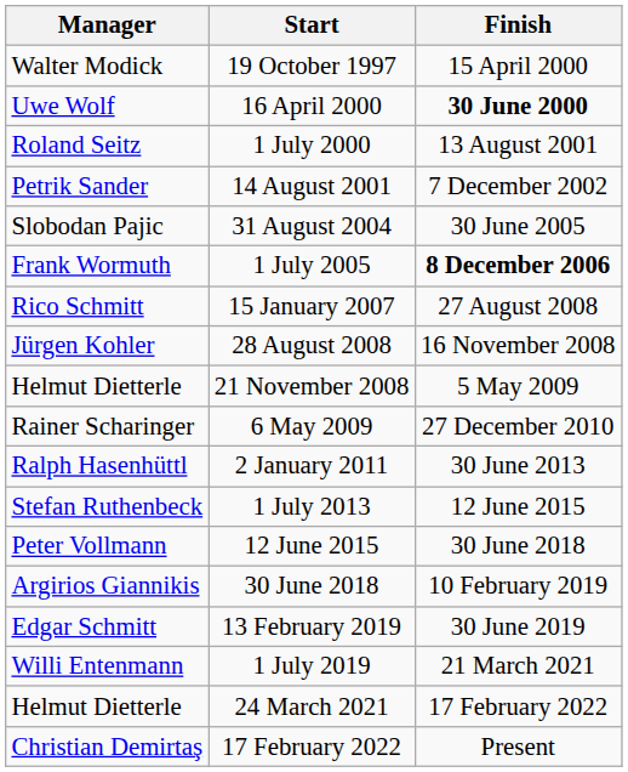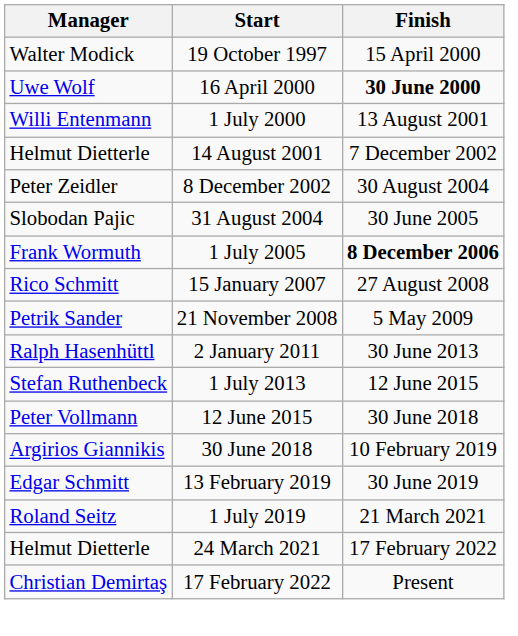 <table class="wikitable">
 <tr>
 <th>Manager</th>
 <th>Start</th>
 <th>Finish</th>
 </tr>
 <tr align="center">
 <td align="left">Walter Modick</td>
 <td>19 October 1997</td>
 <td>15 April 2000</td>
 </tr>
 <tr align="center">
 <td align="left"><a href='#'>Uwe Wolf</a></td>
 <td>16 April 2000</td>
 <td><strong>30 June 2000</strong></td>
 </tr>
 <tr align="center">
-<td align="left"><a href='#'>Roland Seitz</a></td>
+<td align="left"><a href='#'>Willi Entenmann</a></td>
 <td>1 July 2000</td>
 <td>13 August 2001</td>
 </tr>
 <tr align="center">
-<td align="left"><a href='#'>Petrik Sander</a></td>
+<td align="left">Helmut Dietterle</td>
 <td>14 August 2001</td>
 <td>7 December 2002</td>
+</tr>
+<tr align="center">
+<td align="left">Peter Zeidler</td>
+<td>8 December 2002</td>
+<td>30 August 2004</td>
 </tr>
 <tr align="center">
 <td align="left">Slobodan Pajic</td>
 <td>31 August 2004</td>
 <td>30 June 2005</td>
 </tr>
 <tr align="center">
 <td align="left"><a href='#'>Frank Wormuth</a></td>
 <td>1 July 2005</td>
 <td><strong>8 December 2006</strong></td>
 </tr>
 <tr align="center">
 <td align="left"><a href='#'>Rico Schmitt</a></td>
 <td>15 January 2007</td>
 <td>27 August 2008</td>
 </tr>
 <tr align="center">
-<td align="left"><a href='#'>Jürgen Kohler</a></td>
-<td>28 August 2008</td>
-<td>16 November 2008</td>
-</tr>
-<tr align="center">
-<td align="left">Helmut Dietterle</td>
+<td align="left"><a href='#'>Petrik Sander</a></td>
 <td>21 November 2008</td>
 <td>5 May 2009</td>
-</tr>
-<tr align="center">
-<td align="left">Rainer Scharinger</td>
-<td>6 May 2009</td>
-<td>27 December 2010</td>
 </tr>
 <tr align="center">
 <td align="left"><a href='#'>Ralph Hasenhüttl</a></td>
 <td>2 January 2011</td>
 <td>30 June 2013</td>
 </tr>
 <tr align="center">
 <td align="left"><a href='#'>Stefan Ruthenbeck</a></td>
 <td>1 July 2013</td>
 <td>12 June 2015</td>
 </tr>
 <tr align="center">
 <td align="left"><a href='#'>Peter Vollmann</a></td>
 <td>12 June 2015</td>
 <td>30 June 2018</td>
 </tr>
 <tr align="center">
 <td align="left"><a href='#'>Argirios Giannikis</a></td>
 <td>30 June 2018</td>
 <td>10 February 2019</td>
 </tr>
 <tr align="center">
 <td align="left"><a href='#'>Edgar Schmitt</a></td>
 <td>13 February 2019</td>
 <td>30 June 2019</td>
 </tr>
 <tr align="center">
-<td align="left"><a href='#'>Willi Entenmann</a></td>
+<td align="left"><a href='#'>Roland Seitz</a></td>
 <td>1 July 2019</td>
 <td>21 March 2021</td>
 </tr>
 <tr align="center">
 <td align="left">Helmut Dietterle</td>
 <td>24 March 2021</td>
 <td>17 February 2022</td>
 </tr>
 <tr align="center">
 <td align="left"><a href='#'>Christian Demirtaş</a></td>
 <td>17 February 2022</td>
 <td>Present</td>
 </tr>
 </table>
